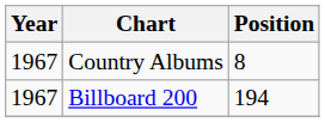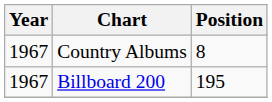 <table class="wikitable">
 <tr>
 <th align="left">Year</th>
 <th align="left">Chart</th>
 <th align="left">Position</th>
 </tr>
 <tr>
 <td align="left">1967</td>
 <td align="left">Country Albums</td>
 <td align="left">8</td>
 </tr>
 <tr>
 <td align="left">1967</td>
 <td align="left"><a href='#'>Billboard 200</a></td>
-<td align="left">194</td>
+<td align="left">195</td>
 </tr>
 <tr>
 </tr>
 </table>
